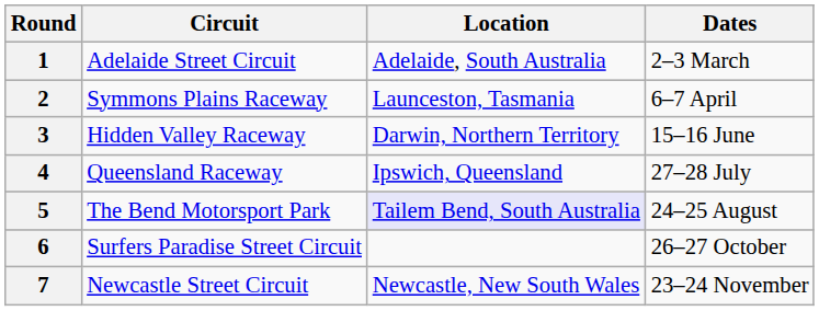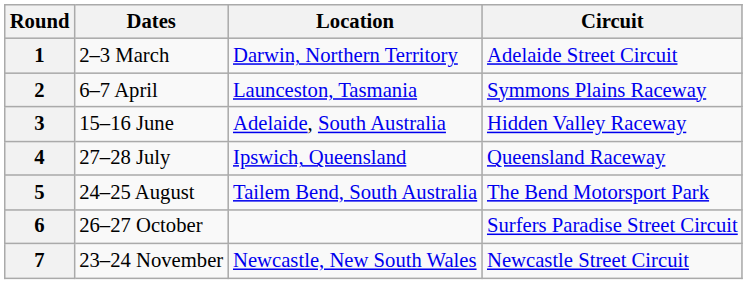 <table class="wikitable" style="font-size: 85%">
 <tr>
 <th>Round</th>
+<th>Dates</th>
+<th>Location</th>
 <th>Circuit</th>
-<th>Location</th>
-<th>Dates</th>
 </tr>
 <tr>
 <th>1</th>
+<td>2–3 March</td>
+<td><a href='#'>Darwin, Northern Territory</a></td>
 <td> <a href='#'>Adelaide Street Circuit</a></td>
-<td><a href='#'>Adelaide</a>, <a href='#'>South Australia</a></td>
-<td>2–3 March</td>
 </tr>
 <tr>
 <th>2</th>
+<td>6–7 April</td>
+<td><a href='#'>Launceston, Tasmania</a></td>
 <td> <a href='#'>Symmons Plains Raceway</a></td>
-<td><a href='#'>Launceston, Tasmania</a></td>
-<td>6–7 April</td>
 </tr>
 <tr>
 <th>3</th>
+<td>15–16 June</td>
+<td><a href='#'>Adelaide</a>, <a href='#'>South Australia</a></td>
 <td> <a href='#'>Hidden Valley Raceway</a></td>
-<td><a href='#'>Darwin, Northern Territory</a></td>
-<td>15–16 June</td>
 </tr>
 <tr>
 <th>4</th>
+<td>27–28 July</td>
+<td><a href='#'>Ipswich, Queensland</a></td>
 <td> <a href='#'>Queensland Raceway</a></td>
-<td><a href='#'>Ipswich, Queensland</a></td>
-<td>27–28 July</td>
 </tr>
 <tr>
 <th>5</th>
+<td>24–25 August</td>
+<td><a href='#'>Tailem Bend, South Australia</a></td>
 <td> <a href='#'>The Bend Motorsport Park</a></td>
-<td style="background: lavender;"><a href='#'>Tailem Bend, South Australia</a></td>
-<td>24–25 August</td>
 </tr>
 <tr>
 <th>6</th>
+<td>26–27 October</td>
+<td></td>
 <td> <a href='#'>Surfers Paradise Street Circuit</a></td>
-<td></td>
-<td>26–27 October</td>
 </tr>
 <tr>
 <th>7</th>
+<td>23–24 November</td>
+<td><a href='#'>Newcastle, New South Wales</a></td>
 <td> <a href='#'>Newcastle Street Circuit</a></td>
-<td><a href='#'>Newcastle, New South Wales</a></td>
-<td>23–24 November</td>
 </tr>
 </table>
